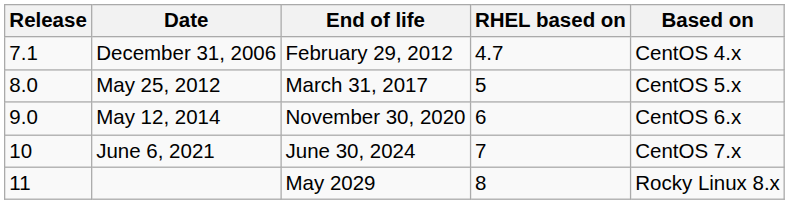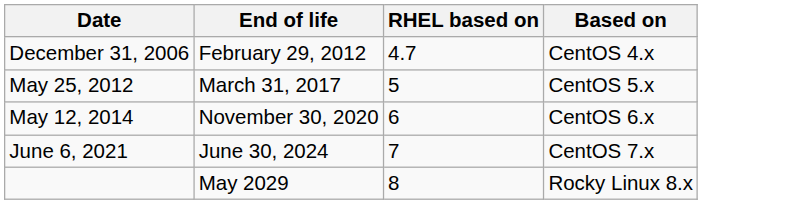 <table class="wikitable">
 <tr>
-<th>Release</th>
 <th>Date</th>
 <th>End of life</th>
 <th>RHEL based on</th>
 <th>Based on</th>
 </tr>
 <tr>
-<td>7.1</td>
 <td>December 31, 2006</td>
 <td>February 29, 2012</td>
 <td>4.7</td>
 <td>CentOS 4.x</td>
 </tr>
 <tr>
-<td>8.0</td>
 <td>May 25, 2012</td>
 <td>March 31, 2017</td>
 <td>5</td>
 <td>CentOS 5.x</td>
 </tr>
 <tr>
-<td>9.0</td>
 <td>May 12, 2014</td>
 <td>November 30, 2020</td>
 <td>6</td>
 <td>CentOS 6.x</td>
 </tr>
 <tr>
-<td>10</td>
 <td>June 6, 2021</td>
 <td>June 30, 2024</td>
 <td>7</td>
 <td>CentOS 7.x</td>
 </tr>
 <tr>
-<td>11</td>
 <td></td>
 <td>May 2029</td>
 <td>8</td>
 <td>Rocky Linux 8.x</td>
 </tr>
 </table>
